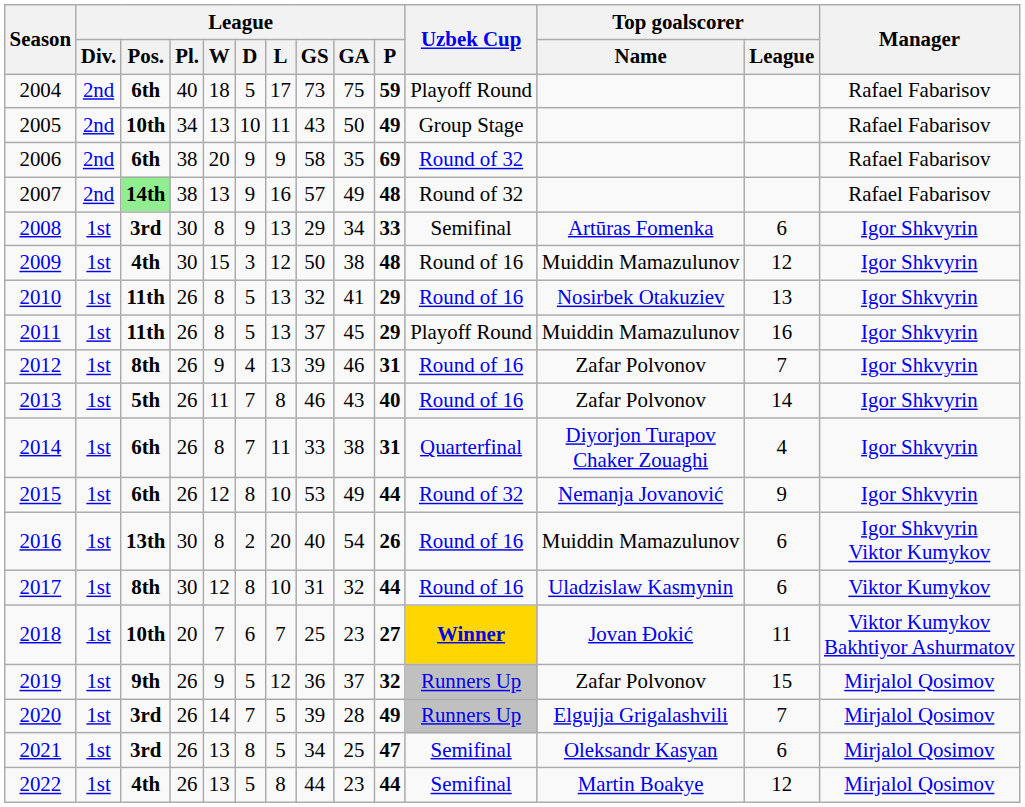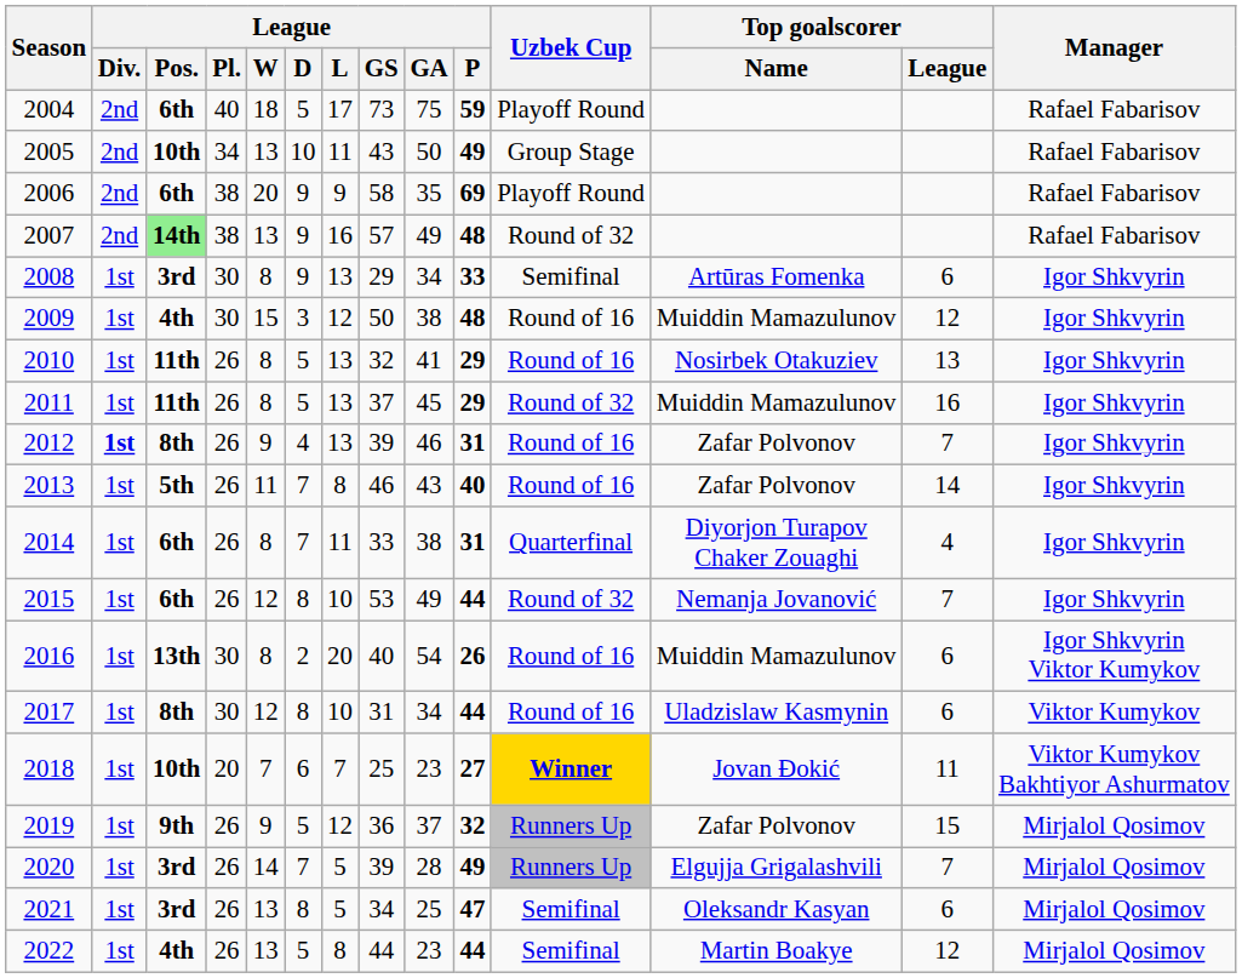 <table class="wikitable mw-collapsible mw-collapsed" align=center cellspacing="0" cellpadding="3" style="border:1px solid #AAAAAA;font-size:90%">
 <tr style="background:#efefef;">
 <th rowspan="2">Season</th>
 <th colspan="9">League</th>
 <th rowspan="2"><a href='#'>Uzbek Cup</a></th>
 <th colspan="2">Top goalscorer</th>
 <th rowspan="2">Manager</th>
 </tr>
 <tr>
 <th>Div.</th>
 <th>Pos.</th>
 <th>Pl.</th>
 <th>W</th>
 <th>D</th>
 <th>L</th>
 <th>GS</th>
 <th>GA</th>
 <th>P</th>
 <th>Name</th>
 <th>League</th>
 </tr>
 <tr>
 <td align=center>2004</td>
 <td align=center><a href='#'>2nd</a></td>
 <td align=center><strong>6th</strong></td>
 <td align=center>40</td>
 <td align=center>18</td>
 <td align=center>5</td>
 <td align=center>17</td>
 <td align=center>73</td>
 <td align=center>75</td>
 <td align=center><strong>59</strong></td>
 <td align=center>Playoff Round</td>
 <td align=center></td>
 <td align=center></td>
 <td align=center> Rafael Fabarisov</td>
 </tr>
 <tr>
 <td align=center>2005</td>
 <td align=center><a href='#'>2nd</a></td>
 <td align=center><strong>10th</strong></td>
 <td align=center>34</td>
 <td align=center>13</td>
 <td align=center>10</td>
 <td align=center>11</td>
 <td align=center>43</td>
 <td align=center>50</td>
 <td align=center><strong>49</strong></td>
 <td align=center>Group Stage</td>
 <td align=center></td>
 <td align=center></td>
 <td align=center> Rafael Fabarisov</td>
 </tr>
 <tr>
 <td align=center>2006</td>
 <td align=center><a href='#'>2nd</a></td>
 <td align=center><strong>6th</strong></td>
 <td align=center>38</td>
 <td align=center>20</td>
 <td align=center>9</td>
 <td align=center>9</td>
 <td align=center>58</td>
 <td align=center>35</td>
 <td align=center><strong>69</strong></td>
-<td align=center><a href='#'>Round of 32</a></td>
+<td align=center>Playoff Round</td>
 <td align=center></td>
 <td align=center></td>
 <td align=center> Rafael Fabarisov</td>
 </tr>
 <tr>
 <td align=center>2007</td>
 <td align=center><a href='#'>2nd</a></td>
 <td style="text-align:center; background:lightgreen;"><strong>14th</strong></td>
 <td align=center>38</td>
 <td align=center>13</td>
 <td align=center>9</td>
 <td align=center>16</td>
 <td align=center>57</td>
 <td align=center>49</td>
 <td align=center><strong>48</strong></td>
 <td align=center>Round of 32</td>
 <td align=center></td>
 <td align=center></td>
 <td align=center> Rafael Fabarisov</td>
 </tr>
 <tr>
 <td align=center><a href='#'>2008</a></td>
 <td align=center><a href='#'>1st</a></td>
 <td align=center><strong>3rd</strong></td>
 <td align=center>30</td>
 <td align=center>8</td>
 <td align=center>9</td>
 <td align=center>13</td>
 <td align=center>29</td>
 <td align=center>34</td>
 <td align=center><strong>33</strong></td>
 <td align=center>Semifinal</td>
 <td align=center> <a href='#'>Artūras Fomenka</a></td>
 <td align=center>6</td>
 <td align=center> <a href='#'>Igor Shkvyrin</a></td>
 </tr>
 <tr>
 <td align=center><a href='#'>2009</a></td>
 <td align=center><a href='#'>1st</a></td>
 <td align=center><strong>4th</strong></td>
 <td align=center>30</td>
 <td align=center>15</td>
 <td align=center>3</td>
 <td align=center>12</td>
 <td align=center>50</td>
 <td align=center>38</td>
 <td align=center><strong>48</strong></td>
 <td align=center>Round of 16</td>
 <td align=center> Muiddin Mamazulunov</td>
 <td align=center>12</td>
 <td align=center> <a href='#'>Igor Shkvyrin</a></td>
 </tr>
 <tr>
 <td align=center><a href='#'>2010</a></td>
 <td align=center><a href='#'>1st</a></td>
 <td align=center><strong>11th</strong></td>
 <td align=center>26</td>
 <td align=center>8</td>
 <td align=center>5</td>
 <td align=center>13</td>
 <td align=center>32</td>
 <td align=center>41</td>
 <td align=center><strong>29</strong></td>
 <td align=center><a href='#'>Round of 16</a></td>
 <td align=center> <a href='#'>Nosirbek Otakuziev</a></td>
 <td align=center>13</td>
 <td align=center> <a href='#'>Igor Shkvyrin</a></td>
 </tr>
 <tr>
 <td align=center><a href='#'>2011</a></td>
 <td align=center><a href='#'>1st</a></td>
 <td align=center><strong>11th</strong></td>
 <td align=center>26</td>
 <td align=center>8</td>
 <td align=center>5</td>
 <td align=center>13</td>
 <td align=center>37</td>
 <td align=center>45</td>
 <td align=center><strong>29</strong></td>
-<td align=center>Playoff Round</td>
+<td align=center><a href='#'>Round of 32</a></td>
 <td align=center> Muiddin Mamazulunov</td>
 <td align=center>16</td>
 <td align=center> <a href='#'>Igor Shkvyrin</a></td>
 </tr>
 <tr>
 <td align=center><a href='#'>2012</a></td>
-<td align=center><a href='#'>1st</a></td>
+<td align=center><strong><a href='#'>1st</a></strong></td>
 <td align=center><strong>8th</strong></td>
 <td align=center>26</td>
 <td align=center>9</td>
 <td align=center>4</td>
 <td align=center>13</td>
 <td align=center>39</td>
 <td align=center>46</td>
 <td align=center><strong>31</strong></td>
 <td align=center><a href='#'>Round of 16</a></td>
 <td align=center> Zafar Polvonov</td>
 <td align=center>7</td>
 <td align=center> <a href='#'>Igor Shkvyrin</a></td>
 </tr>
 <tr>
 <td align=center><a href='#'>2013</a></td>
 <td align=center><a href='#'>1st</a></td>
 <td align=center><strong>5th</strong></td>
 <td align=center>26</td>
 <td align=center>11</td>
 <td align=center>7</td>
 <td align=center>8</td>
 <td align=center>46</td>
 <td align=center>43</td>
 <td align=center><strong>40</strong></td>
 <td align=center><a href='#'>Round of 16</a></td>
 <td align=center> Zafar Polvonov</td>
 <td align=center>14</td>
 <td align=center> <a href='#'>Igor Shkvyrin</a></td>
 </tr>
 <tr>
 <td align=center><a href='#'>2014</a></td>
 <td align=center><a href='#'>1st</a></td>
 <td align=center><strong>6th</strong></td>
 <td align=center>26</td>
 <td align=center>8</td>
 <td align=center>7</td>
 <td align=center>11</td>
 <td align=center>33</td>
 <td align=center>38</td>
 <td align=center><strong>31</strong></td>
 <td align=center><a href='#'>Quarterfinal</a></td>
 <td align=center> <a href='#'>Diyorjon Turapov</a> <br>  <a href='#'>Chaker Zouaghi</a></td>
 <td align=center>4</td>
 <td align=center> <a href='#'>Igor Shkvyrin</a></td>
 </tr>
 <tr>
 <td align=center><a href='#'>2015</a></td>
 <td align=center><a href='#'>1st</a></td>
 <td align=center><strong>6th</strong></td>
 <td align=center>26</td>
 <td align=center>12</td>
 <td align=center>8</td>
 <td align=center>10</td>
 <td align=center>53</td>
 <td align=center>49</td>
 <td align=center><strong>44</strong></td>
 <td align=center><a href='#'>Round of 32</a></td>
 <td align=center> <a href='#'>Nemanja Jovanović</a></td>
-<td align=center>9</td>
+<td align=center>7</td>
 <td align=center> <a href='#'>Igor Shkvyrin</a></td>
 </tr>
 <tr>
 <td align=center><a href='#'>2016</a></td>
 <td align=center><a href='#'>1st</a></td>
 <td align=center><strong>13th</strong></td>
 <td align=center>30</td>
 <td align=center>8</td>
 <td align=center>2</td>
 <td align=center>20</td>
 <td align=center>40</td>
 <td align=center>54</td>
 <td align=center><strong>26</strong></td>
 <td align=center><a href='#'>Round of 16</a></td>
 <td align=center> Muiddin Mamazulunov</td>
 <td align=center>6</td>
 <td align=center> <a href='#'>Igor Shkvyrin</a> <br>  <a href='#'>Viktor Kumykov</a></td>
 </tr>
 <tr>
 <td align=center><a href='#'>2017</a></td>
 <td align=center><a href='#'>1st</a></td>
 <td align=center><strong>8th</strong></td>
 <td align=center>30</td>
 <td align=center>12</td>
 <td align=center>8</td>
 <td align=center>10</td>
 <td align=center>31</td>
-<td align=center>32</td>
+<td align=center>34</td>
 <td align=center><strong>44</strong></td>
 <td align=center><a href='#'>Round of 16</a></td>
 <td align=center> <a href='#'>Uladzislaw Kasmynin</a></td>
 <td align=center>6</td>
 <td align=center> <a href='#'>Viktor Kumykov</a></td>
 </tr>
 <tr>
 <td align=center><a href='#'>2018</a></td>
 <td align=center><a href='#'>1st</a></td>
 <td align=center><strong>10th</strong></td>
 <td align=center>20</td>
 <td align=center>7</td>
 <td align=center>6</td>
 <td align=center>7</td>
 <td align=center>25</td>
 <td align=center>23</td>
 <td align=center><strong>27</strong></td>
 <td style="text-align:center; background:gold;"><strong><a href='#'>Winner</a></strong></td>
 <td align=center> <a href='#'>Jovan Đokić</a></td>
 <td align=center>11</td>
 <td align=center> <a href='#'>Viktor Kumykov</a> <br>  <a href='#'>Bakhtiyor Ashurmatov</a></td>
 </tr>
 <tr>
 <td align=center><a href='#'>2019</a></td>
 <td align=center><a href='#'>1st</a></td>
 <td align=center><strong>9th</strong></td>
 <td align=center>26</td>
 <td align=center>9</td>
 <td align=center>5</td>
 <td align=center>12</td>
 <td align=center>36</td>
 <td align=center>37</td>
 <td align=center><strong>32</strong></td>
 <td style="text-align:center; background:silver;"><a href='#'>Runners Up</a></td>
 <td align=center> Zafar Polvonov</td>
 <td align=center>15</td>
 <td align=center> <a href='#'>Mirjalol Qosimov</a></td>
 </tr>
 <tr>
 <td align=center><a href='#'>2020</a></td>
 <td align=center><a href='#'>1st</a></td>
 <td align=center><strong>3rd</strong></td>
 <td align=center>26</td>
 <td align=center>14</td>
 <td align=center>7</td>
 <td align=center>5</td>
 <td align=center>39</td>
 <td align=center>28</td>
 <td align=center><strong>49</strong></td>
 <td style="text-align:center; background:silver;"><a href='#'>Runners Up</a></td>
 <td align=center> <a href='#'>Elgujja Grigalashvili</a></td>
 <td align=center>7</td>
 <td align=center> <a href='#'>Mirjalol Qosimov</a></td>
 </tr>
 <tr>
 <td align=center><a href='#'>2021</a></td>
 <td align=center><a href='#'>1st</a></td>
 <td align=center><strong>3rd</strong></td>
 <td align=center>26</td>
 <td align=center>13</td>
 <td align=center>8</td>
 <td align=center>5</td>
 <td align=center>34</td>
 <td align=center>25</td>
 <td align=center><strong>47</strong></td>
 <td align=center><a href='#'>Semifinal</a></td>
 <td align=center> <a href='#'>Oleksandr Kasyan</a></td>
 <td align=center>6</td>
 <td align=center> <a href='#'>Mirjalol Qosimov</a></td>
 </tr>
 <tr>
 <td align=center><a href='#'>2022</a></td>
 <td align=center><a href='#'>1st</a></td>
 <td align=center><strong>4th</strong></td>
 <td align=center>26</td>
 <td align=center>13</td>
 <td align=center>5</td>
 <td align=center>8</td>
 <td align=center>44</td>
 <td align=center>23</td>
 <td align=center><strong>44</strong></td>
 <td align=center><a href='#'>Semifinal</a></td>
 <td align=center> <a href='#'>Martin Boakye</a></td>
 <td align=center>12</td>
 <td align=center> <a href='#'>Mirjalol Qosimov</a></td>
 </tr>
 </table>
